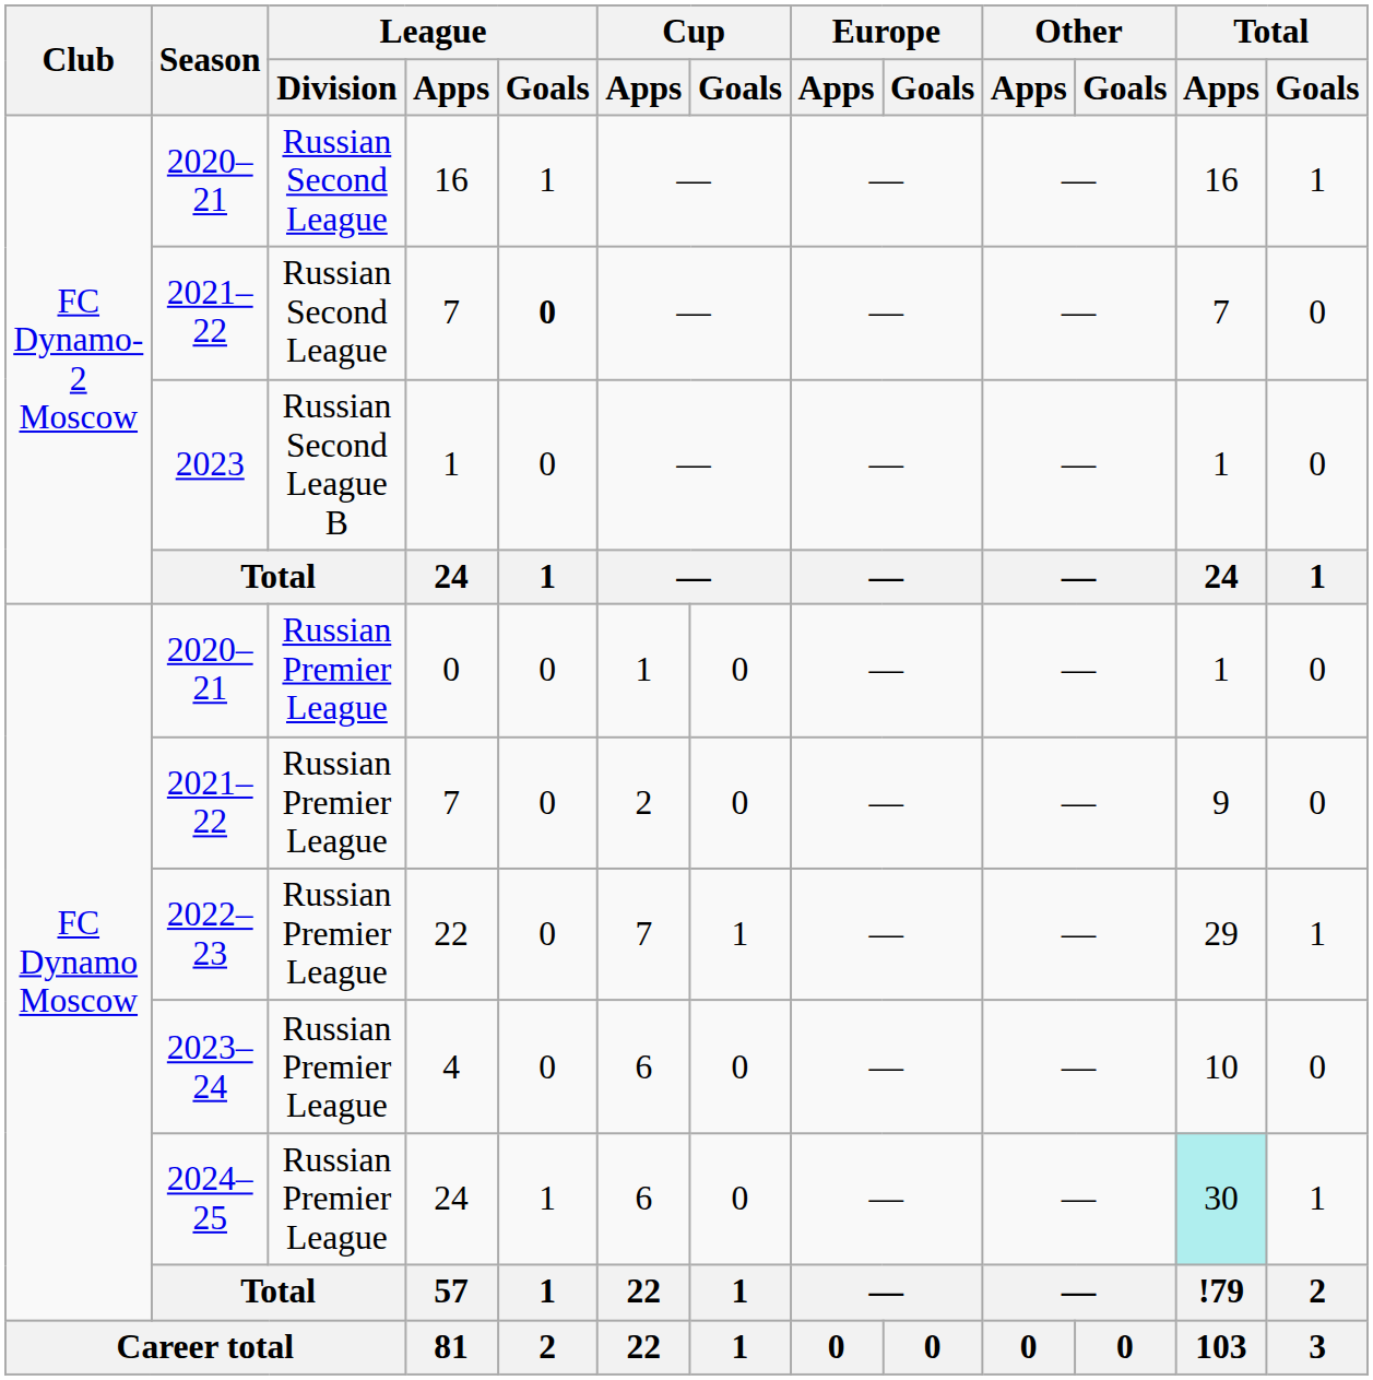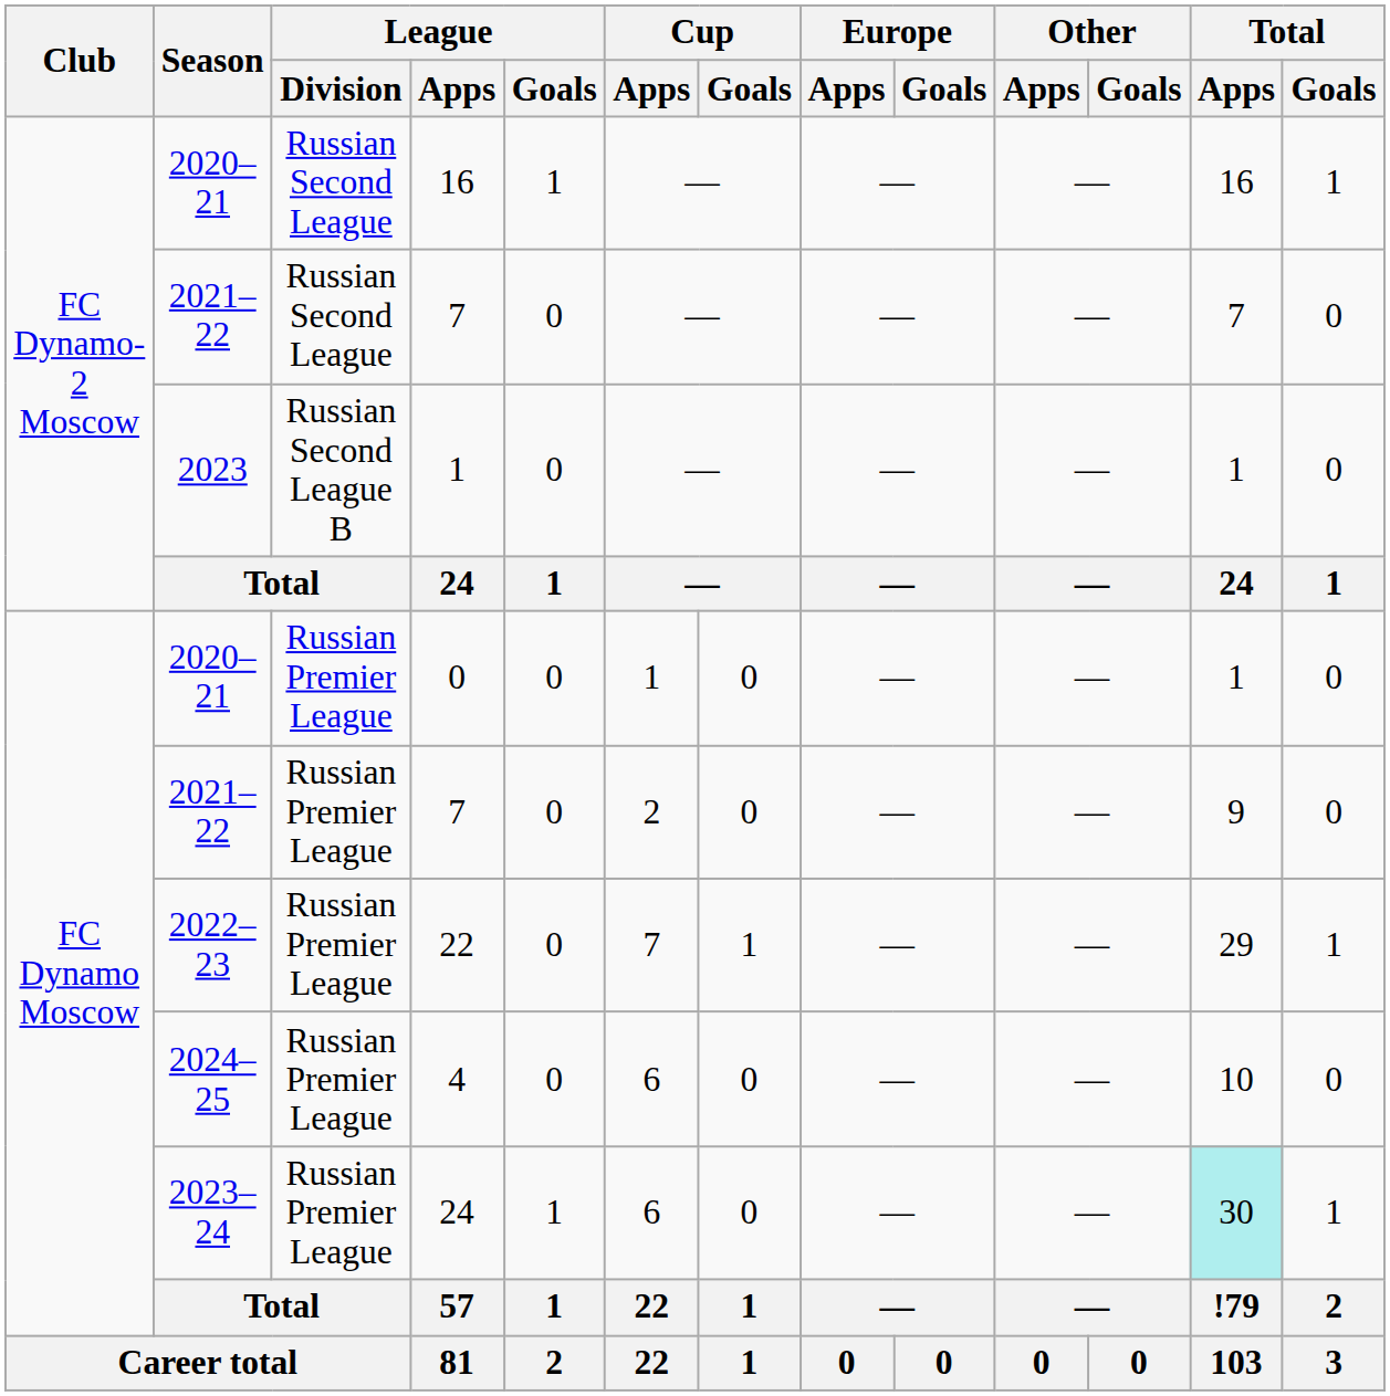 <table class="wikitable" style="text-align: center;">
 <tr>
 <th rowspan="2">Club</th>
 <th rowspan="2">Season</th>
 <th colspan="3">League</th>
 <th colspan="2">Cup</th>
 <th colspan="2">Europe</th>
 <th colspan="2">Other</th>
 <th colspan="2">Total</th>
 </tr>
 <tr>
 <th>Division</th>
 <th>Apps</th>
 <th>Goals</th>
 <th>Apps</th>
 <th>Goals</th>
 <th>Apps</th>
 <th>Goals</th>
 <th>Apps</th>
 <th>Goals</th>
 <th>Apps</th>
 <th>Goals</th>
 </tr>
 <tr>
 <td rowspan="4"><a href='#'>FC Dynamo-2 Moscow</a></td>
 <td><a href='#'>2020–21</a></td>
 <td><a href='#'>Russian Second League</a></td>
 <td>16</td>
 <td>1</td>
 <td colspan="2">—</td>
 <td colspan="2">—</td>
 <td colspan="2">—</td>
 <td>16</td>
 <td>1</td>
 </tr>
 <tr>
 <td><a href='#'>2021–22</a></td>
 <td>Russian Second League</td>
 <td>7</td>
-<td><strong>0</strong></td>
+<td>0</td>
 <td colspan="2">—</td>
 <td colspan="2">—</td>
 <td colspan="2">—</td>
 <td>7</td>
 <td>0</td>
 </tr>
 <tr>
 <td><a href='#'>2023</a></td>
 <td>Russian Second League B</td>
 <td>1</td>
 <td>0</td>
 <td colspan="2">—</td>
 <td colspan="2">—</td>
 <td colspan="2">—</td>
 <td>1</td>
 <td>0</td>
 </tr>
 <tr>
 <th colspan="2">Total</th>
 <th>24</th>
 <th>1</th>
 <th colspan="2">—</th>
 <th colspan="2">—</th>
 <th colspan="2">—</th>
 <th>24</th>
 <th>1</th>
 </tr>
 <tr>
 <td rowspan="6"><a href='#'>FC Dynamo Moscow</a></td>
 <td><a href='#'>2020–21</a></td>
 <td><a href='#'>Russian Premier League</a></td>
 <td>0</td>
 <td>0</td>
 <td>1</td>
 <td>0</td>
 <td colspan="2">—</td>
 <td colspan="2">—</td>
 <td>1</td>
 <td>0</td>
 </tr>
 <tr>
 <td><a href='#'>2021–22</a></td>
 <td>Russian Premier League</td>
 <td>7</td>
 <td>0</td>
 <td>2</td>
 <td>0</td>
 <td colspan="2">—</td>
 <td colspan="2">—</td>
 <td>9</td>
 <td>0</td>
 </tr>
 <tr>
 <td><a href='#'>2022–23</a></td>
 <td>Russian Premier League</td>
 <td>22</td>
 <td>0</td>
 <td>7</td>
 <td>1</td>
 <td colspan="2">—</td>
 <td colspan="2">—</td>
 <td>29</td>
 <td>1</td>
 </tr>
 <tr>
-<td><a href='#'>2023–24</a></td>
+<td><a href='#'>2024–25</a></td>
 <td>Russian Premier League</td>
 <td>4</td>
 <td>0</td>
 <td>6</td>
 <td>0</td>
 <td colspan="2">—</td>
 <td colspan="2">—</td>
 <td>10</td>
 <td>0</td>
 </tr>
 <tr>
-<td><a href='#'>2024–25</a></td>
+<td><a href='#'>2023–24</a></td>
 <td>Russian Premier League</td>
 <td>24</td>
 <td>1</td>
 <td>6</td>
 <td>0</td>
 <td colspan="2">—</td>
 <td colspan="2">—</td>
 <td style="background: paleturquoise;">30</td>
 <td>1</td>
 </tr>
 <tr>
 <th colspan="2">Total</th>
 <th>57</th>
 <th>1</th>
 <th>22</th>
 <th>1</th>
 <th colspan="2">—</th>
 <th colspan="2">—</th>
 <th>!79</th>
 <th>2</th>
 </tr>
 <tr>
 <th colspan="3">Career total</th>
 <th>81</th>
 <th>2</th>
 <th>22</th>
 <th>1</th>
 <th>0</th>
 <th>0</th>
 <th>0</th>
 <th>0</th>
 <th>103</th>
 <th>3</th>
 </tr>
 </table>
